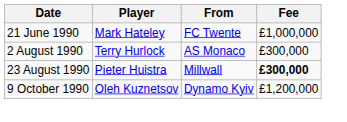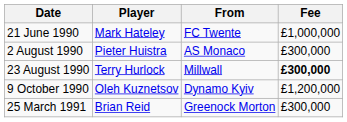 <table class="wikitable sortable">
 <tr>
 <th>Date</th>
 <th>Player</th>
 <th>From</th>
 <th>Fee</th>
 </tr>
 <tr>
 <td>21 June 1990</td>
 <td> <a href='#'>Mark Hateley</a></td>
 <td> <a href='#'>FC Twente</a></td>
 <td>£1,000,000</td>
 </tr>
 <tr>
 <td>2 August 1990</td>
-<td> <a href='#'>Terry Hurlock</a></td>
+<td> <a href='#'>Pieter Huistra</a></td>
 <td> <a href='#'>AS Monaco</a></td>
 <td>£300,000</td>
 </tr>
 <tr>
 <td>23 August 1990</td>
-<td> <a href='#'>Pieter Huistra</a></td>
+<td> <a href='#'>Terry Hurlock</a></td>
 <td> <a href='#'>Millwall</a></td>
 <td><strong>£300,000</strong></td>
 </tr>
 <tr>
 <td>9 October 1990</td>
 <td> <a href='#'>Oleh Kuznetsov</a></td>
 <td> <a href='#'>Dynamo Kyiv</a></td>
 <td>£1,200,000</td>
 </tr>
+<tr>
+<td>25 March 1991</td>
+<td> <a href='#'>Brian Reid</a></td>
+<td> <a href='#'>Greenock Morton</a></td>
+<td>£300,000</td>
+</tr>
 </table>
